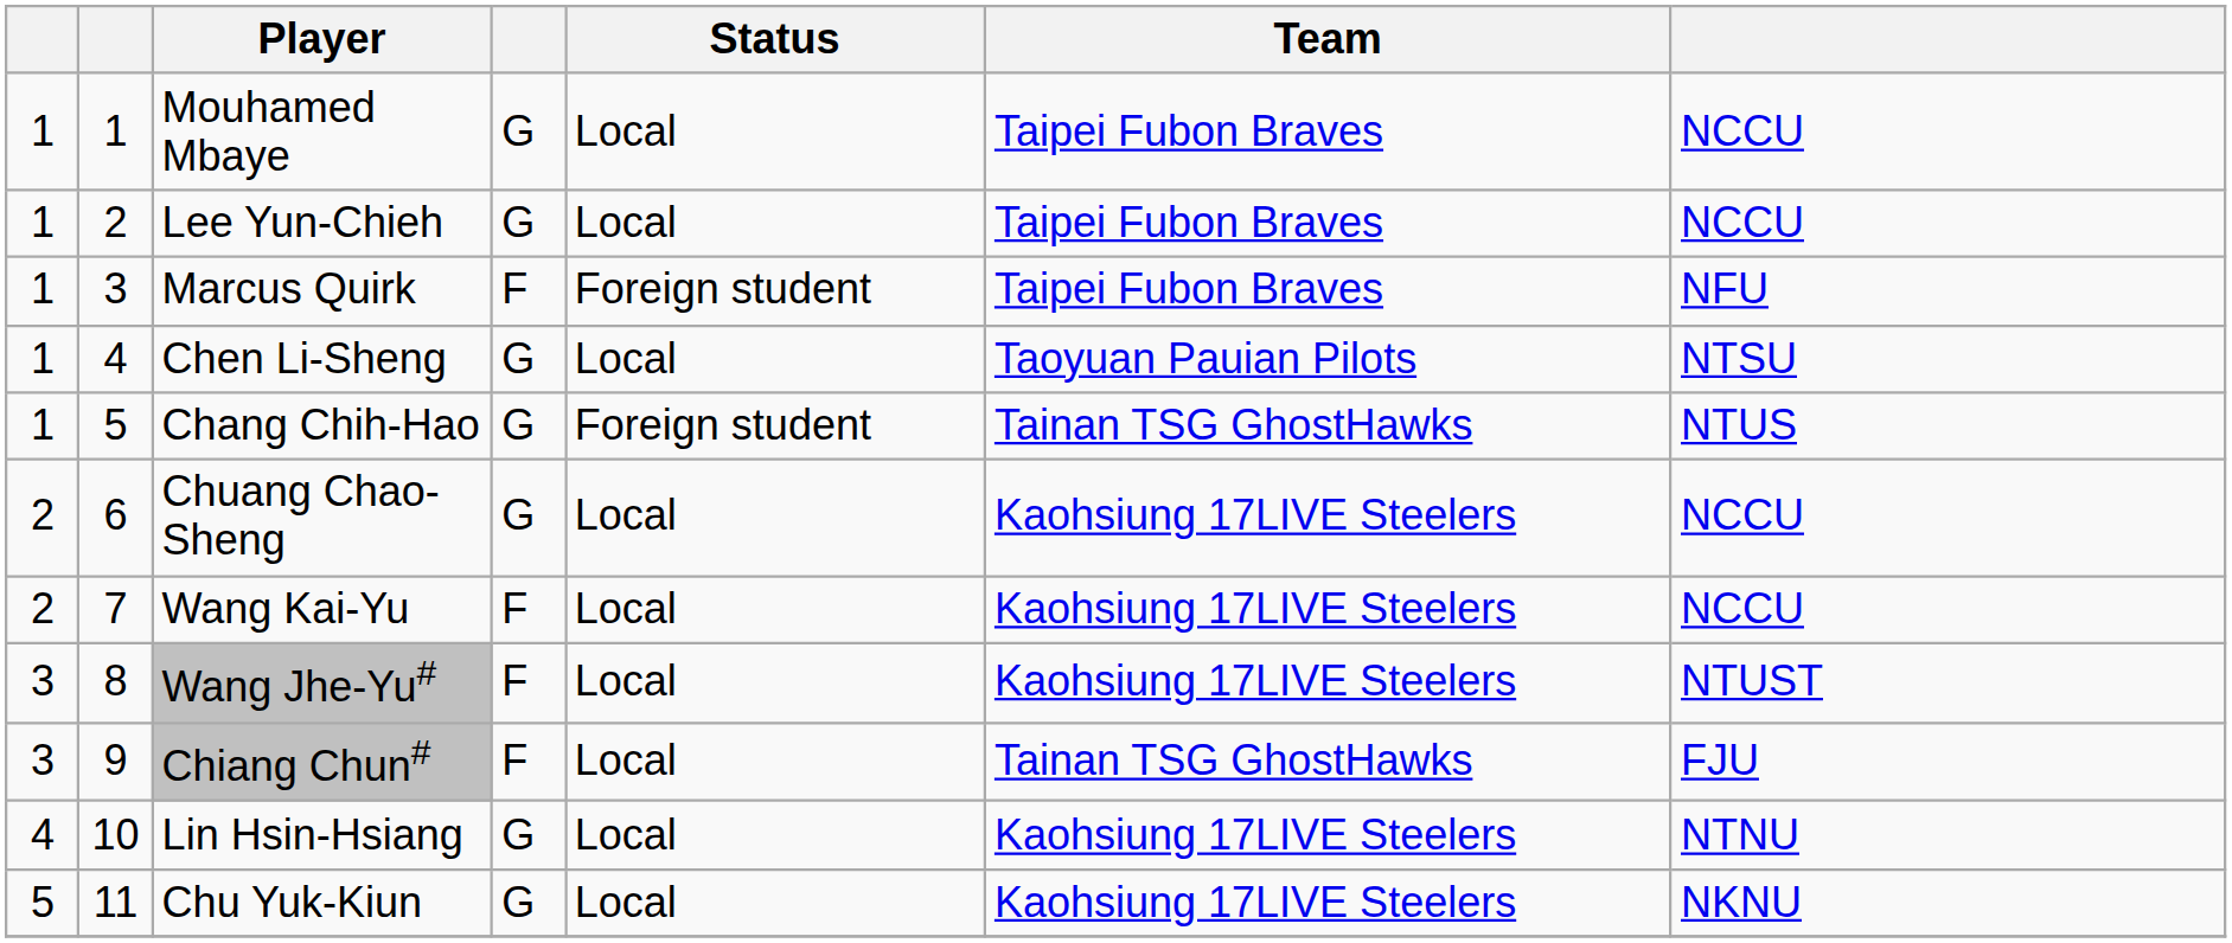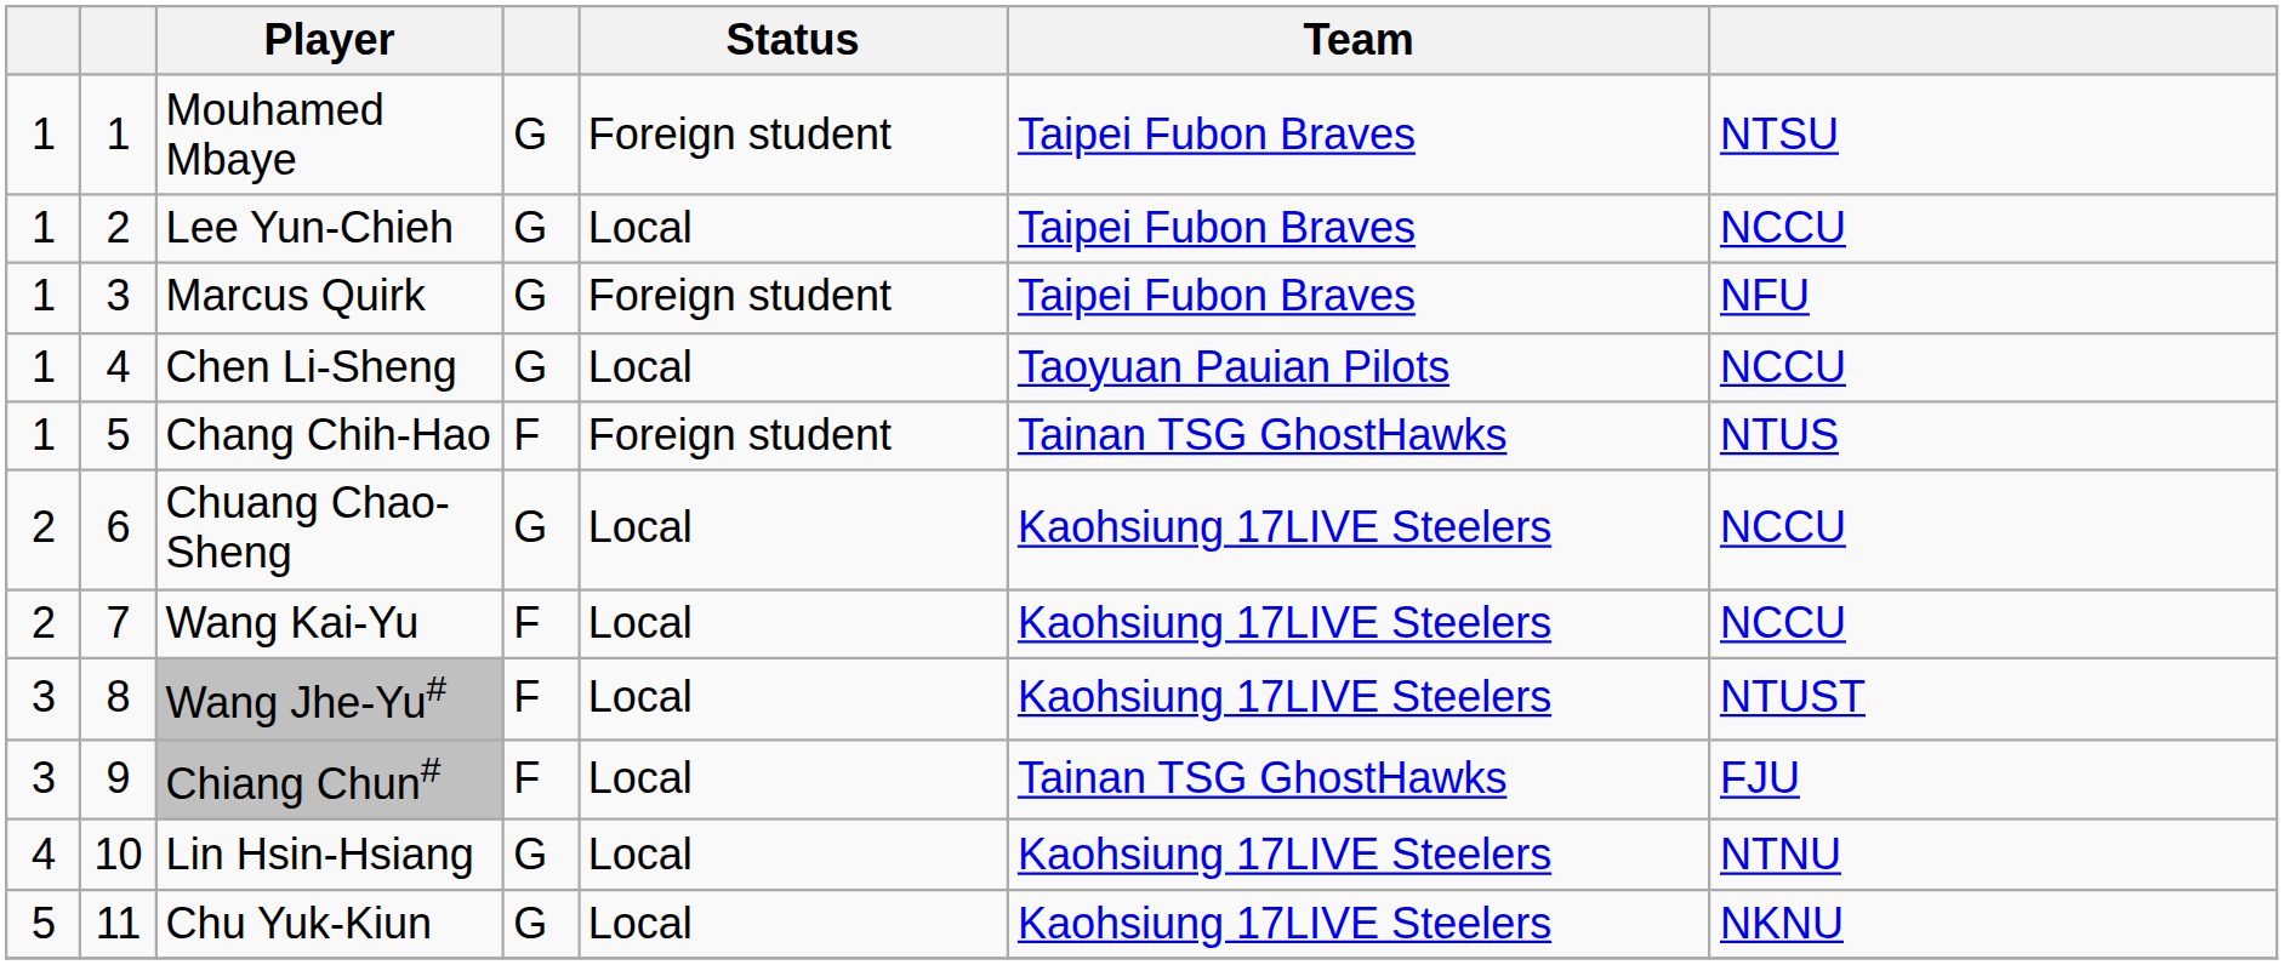 <table class="wikitable sortable" style="text-align:left">
 <tr>
 <th style="width:20px;"></th>
 <th style="width:20px;"></th>
 <th style="width:120px;">Player</th>
 <th style="width:20px;"></th>
 <th style="width:150px;">Status</th>
 <th style="width:250px;">Team</th>
 <th style="width:200px;"></th>
 </tr>
 <tr>
 <td style="text-align:center;">1</td>
 <td style="text-align:center;">1</td>
 <td>Mouhamed Mbaye</td>
 <td>G</td>
-<td>Local</td>
+<td>Foreign student</td>
 <td><a href='#'>Taipei Fubon Braves</a></td>
-<td><a href='#'>NCCU</a></td>
+<td><a href='#'>NTSU</a></td>
 </tr>
 <tr>
 <td style="text-align:center;">1</td>
 <td style="text-align:center;">2</td>
 <td>Lee Yun-Chieh</td>
 <td>G</td>
 <td>Local</td>
 <td><a href='#'>Taipei Fubon Braves</a></td>
 <td><a href='#'>NCCU</a></td>
 </tr>
 <tr>
 <td style="text-align:center;">1</td>
 <td style="text-align:center;">3</td>
 <td>Marcus Quirk</td>
-<td>F</td>
+<td>G</td>
 <td>Foreign student</td>
 <td><a href='#'>Taipei Fubon Braves</a></td>
 <td><a href='#'>NFU</a></td>
 </tr>
 <tr>
 <td style="text-align:center;">1</td>
 <td style="text-align:center;">4</td>
 <td>Chen Li-Sheng</td>
 <td>G</td>
 <td>Local</td>
 <td><a href='#'>Taoyuan Pauian Pilots</a></td>
-<td><a href='#'>NTSU</a></td>
+<td><a href='#'>NCCU</a></td>
 </tr>
 <tr>
 <td style="text-align:center;">1</td>
 <td style="text-align:center;">5</td>
 <td>Chang Chih-Hao</td>
-<td>G</td>
+<td>F</td>
 <td>Foreign student</td>
 <td><a href='#'>Tainan TSG GhostHawks</a></td>
 <td><a href='#'>NTUS</a></td>
 </tr>
 <tr>
 <td style="text-align:center;">2</td>
 <td style="text-align:center;">6</td>
 <td>Chuang Chao-Sheng</td>
 <td>G</td>
 <td>Local</td>
 <td><a href='#'>Kaohsiung 17LIVE Steelers</a></td>
 <td><a href='#'>NCCU</a></td>
 </tr>
 <tr>
 <td style="text-align:center;">2</td>
 <td style="text-align:center;">7</td>
 <td>Wang Kai-Yu</td>
 <td>F</td>
 <td>Local</td>
 <td><a href='#'>Kaohsiung 17LIVE Steelers</a></td>
 <td><a href='#'>NCCU</a></td>
 </tr>
 <tr>
 <td style="text-align:center;">3</td>
 <td style="text-align:center;">8</td>
 <td bgcolor="#C0C0C0">Wang Jhe-Yu<sup>#</sup></td>
 <td>F</td>
 <td>Local</td>
 <td><a href='#'>Kaohsiung 17LIVE Steelers</a></td>
 <td><a href='#'>NTUST</a></td>
 </tr>
 <tr>
 <td style="text-align:center;">3</td>
 <td style="text-align:center;">9</td>
 <td bgcolor="#C0C0C0">Chiang Chun<sup>#</sup></td>
 <td>F</td>
 <td>Local</td>
 <td><a href='#'>Tainan TSG GhostHawks</a></td>
 <td><a href='#'>FJU</a></td>
 </tr>
 <tr>
 <td style="text-align:center;">4</td>
 <td style="text-align:center;">10</td>
 <td>Lin Hsin-Hsiang</td>
 <td>G</td>
 <td>Local</td>
 <td><a href='#'>Kaohsiung 17LIVE Steelers</a></td>
 <td><a href='#'>NTNU</a></td>
 </tr>
 <tr>
 <td style="text-align:center;">5</td>
 <td style="text-align:center;">11</td>
 <td>Chu Yuk-Kiun</td>
 <td>G</td>
 <td>Local</td>
 <td><a href='#'>Kaohsiung 17LIVE Steelers</a></td>
 <td><a href='#'>NKNU</a></td>
 </tr>
 <tr>
 </tr>
 </table>
